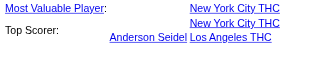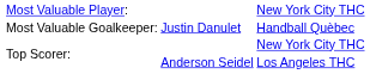 <table>
 <tr>
 <td><a href='#'>Most Valuable Player</a>:</td>
 <td></td>
 <td><a href='#'>New York City THC</a></td>
+</tr>
+<tr>
+<td>Most Valuable Goalkeeper:</td>
+<td><a href='#'>Justin Danulet</a></td>
+<td><a href='#'>Handball Quèbec</a></td>
 </tr>
 <tr>
 <td rowspan=2>Top Scorer:</td>
 <td></td>
 <td><a href='#'>New York City THC</a></td>
 </tr>
 <tr>
 <td><a href='#'>Anderson Seidel</a></td>
 <td><a href='#'>Los Angeles THC</a></td>
 </tr>
 </table>
